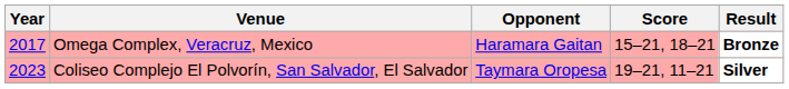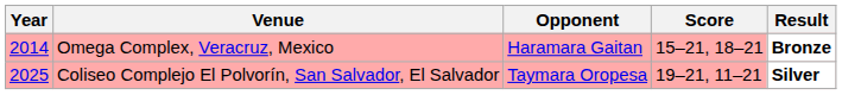 <table class="sortable wikitable" style="font-size: 90%;">
 <tr>
 <th>Year</th>
 <th>Venue</th>
 <th>Opponent</th>
 <th>Score</th>
 <th>Result</th>
 </tr>
 <tr style="background:#FFAAAA">
-<td align="center"><a href='#'>2017</a></td>
+<td align="center"><a href='#'>2014</a></td>
 <td align="left">Omega Complex, <a href='#'>Veracruz</a>, Mexico</td>
 <td align="left"> <a href='#'>Haramara Gaitan</a></td>
 <td align="left">15–21, 18–21</td>
 <td style="text-align:left; background:white"> <strong>Bronze</strong></td>
 </tr>
 <tr style="background:#FFAAAA">
-<td align="center"><a href='#'>2023</a></td>
+<td align="center"><a href='#'>2025</a></td>
 <td align="left">Coliseo Complejo El Polvorín, <a href='#'>San Salvador</a>, El Salvador</td>
 <td align="left"> <a href='#'>Taymara Oropesa</a></td>
 <td align="left">19–21, 11–21</td>
 <td style="text-align:left; background:white"> <strong>Silver</strong></td>
 </tr>
 </table>
